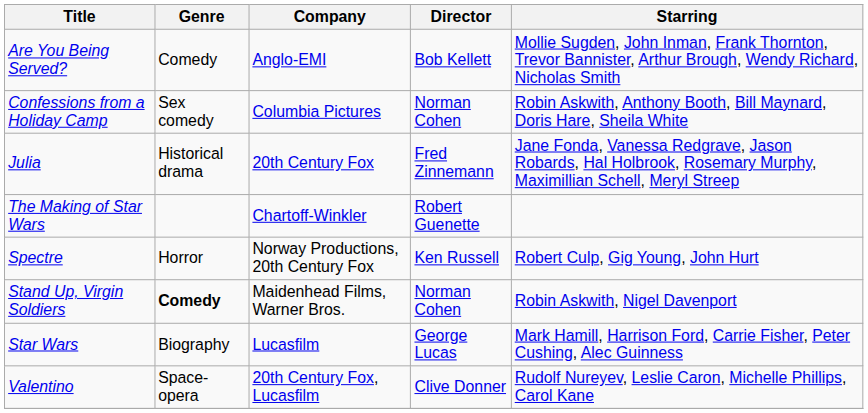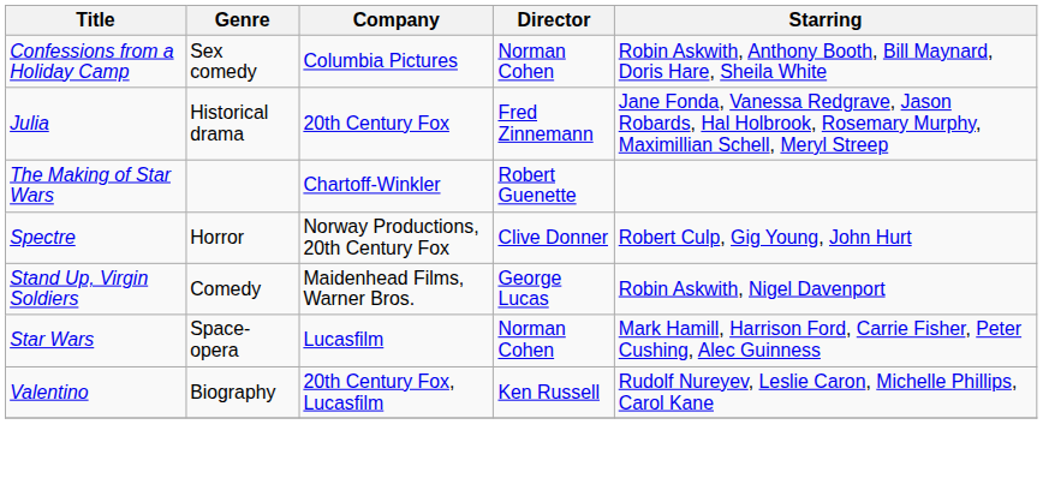 <table class="wikitable unsortable">
 <tr>
 <th>Title</th>
 <th>Genre</th>
 <th>Company</th>
 <th>Director</th>
 <th>Starring</th>
-</tr>
-<tr>
-<td><em><a href='#'>Are You Being Served?</a></em></td>
-<td>Comedy</td>
-<td><a href='#'>Anglo-EMI</a></td>
-<td><a href='#'>Bob Kellett</a></td>
-<td><a href='#'>Mollie Sugden</a>, <a href='#'>John Inman</a>, <a href='#'>Frank Thornton</a>, <a href='#'>Trevor Bannister</a>, <a href='#'>Arthur Brough</a>, <a href='#'>Wendy Richard</a>, <a href='#'>Nicholas Smith</a></td>
 </tr>
 <tr>
 <td><em><a href='#'>Confessions from a Holiday Camp</a></em></td>
 <td>Sex comedy</td>
 <td><a href='#'>Columbia Pictures</a></td>
 <td><a href='#'>Norman Cohen</a></td>
 <td><a href='#'>Robin Askwith</a>, <a href='#'>Anthony Booth</a>, <a href='#'>Bill Maynard</a>, <a href='#'>Doris Hare</a>, <a href='#'>Sheila White</a></td>
 </tr>
 <tr>
 <td><em><a href='#'>Julia</a></em></td>
 <td>Historical drama</td>
 <td><a href='#'>20th Century Fox</a></td>
 <td><a href='#'>Fred Zinnemann</a></td>
 <td><a href='#'>Jane Fonda</a>, <a href='#'>Vanessa Redgrave</a>, <a href='#'>Jason Robards</a>, <a href='#'>Hal Holbrook</a>, <a href='#'>Rosemary Murphy</a>, <a href='#'>Maximillian Schell</a>, <a href='#'>Meryl Streep</a></td>
 </tr>
 <tr>
 <td><em><a href='#'>The Making of Star Wars</a></em></td>
 <td></td>
 <td><a href='#'>Chartoff-Winkler</a></td>
 <td><a href='#'>Robert Guenette</a></td>
 <td></td>
 </tr>
 <tr>
 <td><em><a href='#'>Spectre</a></em></td>
 <td>Horror</td>
 <td>Norway Productions, 20th Century Fox</td>
-<td><a href='#'>Ken Russell</a></td>
+<td><a href='#'>Clive Donner</a></td>
 <td><a href='#'>Robert Culp</a>, <a href='#'>Gig Young</a>, <a href='#'>John Hurt</a></td>
 </tr>
 <tr>
 <td><em><a href='#'>Stand Up, Virgin Soldiers</a></em></td>
-<td><strong>Comedy</strong></td>
+<td>Comedy</td>
 <td>Maidenhead Films, Warner Bros.</td>
-<td><a href='#'>Norman Cohen</a></td>
+<td><a href='#'>George Lucas</a></td>
 <td><a href='#'>Robin Askwith</a>, <a href='#'>Nigel Davenport</a></td>
 </tr>
 <tr>
 <td><em><a href='#'>Star Wars</a></em></td>
-<td>Biography</td>
+<td>Space-opera</td>
 <td><a href='#'>Lucasfilm</a></td>
-<td><a href='#'>George Lucas</a></td>
+<td><a href='#'>Norman Cohen</a></td>
 <td><a href='#'>Mark Hamill</a>, <a href='#'>Harrison Ford</a>, <a href='#'>Carrie Fisher</a>, <a href='#'>Peter Cushing</a>, <a href='#'>Alec Guinness</a></td>
 </tr>
 <tr>
 <td><em><a href='#'>Valentino</a></em></td>
-<td>Space-opera</td>
+<td>Biography</td>
 <td><a href='#'>20th Century Fox</a>, <a href='#'>Lucasfilm</a></td>
-<td><a href='#'>Clive Donner</a></td>
+<td><a href='#'>Ken Russell</a></td>
 <td><a href='#'>Rudolf Nureyev</a>, <a href='#'>Leslie Caron</a>, <a href='#'>Michelle Phillips</a>, <a href='#'>Carol Kane</a></td>
 </tr>
 <tr>
 </tr>
 </table>
